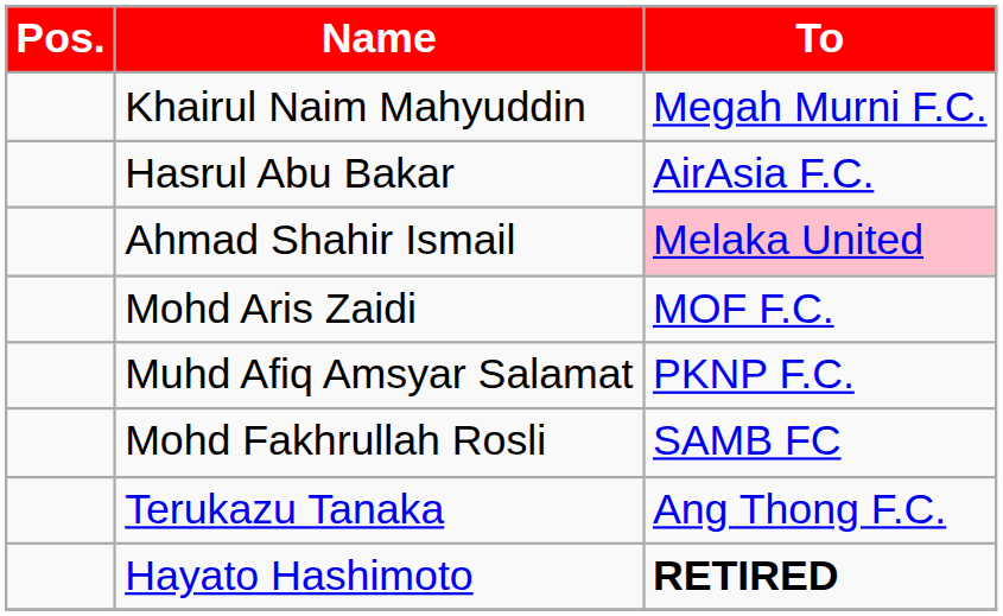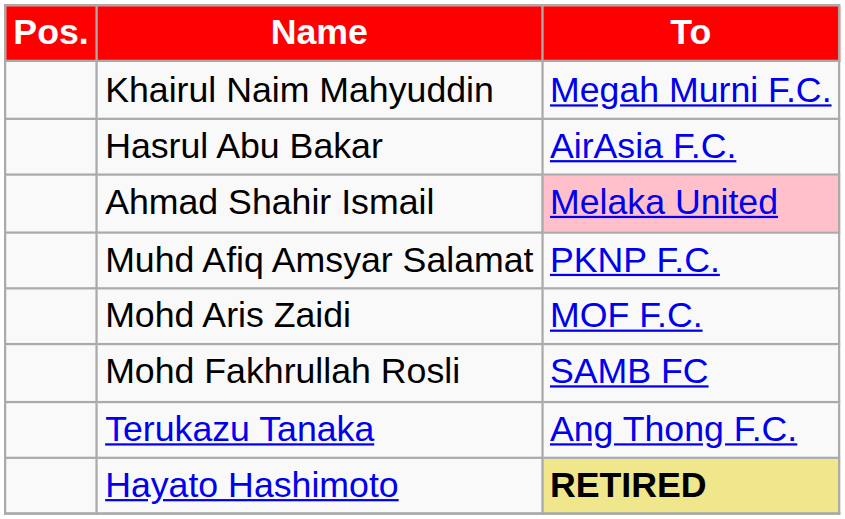 <table class="wikitable sortable">
 <tr>
 <th style="background:Red; color:White;">Pos.</th>
 <th style="background:Red; color:White;">Name</th>
 <th style="background:Red; color:White;">To</th>
 </tr>
 <tr>
 <td></td>
 <td> Khairul Naim Mahyuddin</td>
 <td> <a href='#'>Megah Murni F.C.</a></td>
 </tr>
 <tr>
 <td></td>
 <td> Hasrul Abu Bakar</td>
 <td> <a href='#'>AirAsia F.C.</a></td>
 </tr>
 <tr>
 <td></td>
 <td> Ahmad Shahir Ismail</td>
 <td style="background: pink;"> <a href='#'>Melaka United</a></td>
 </tr>
 <tr>
 <td></td>
-<td> Mohd Aris Zaidi</td>
-<td> <a href='#'>MOF F.C.</a></td>
+<td> Muhd Afiq Amsyar Salamat</td>
+<td> <a href='#'>PKNP F.C.</a></td>
 </tr>
 <tr>
 <td></td>
-<td> Muhd Afiq Amsyar Salamat</td>
-<td> <a href='#'>PKNP F.C.</a></td>
+<td> Mohd Aris Zaidi</td>
+<td> <a href='#'>MOF F.C.</a></td>
 </tr>
 <tr>
 <td></td>
 <td> Mohd Fakhrullah Rosli</td>
 <td> <a href='#'>SAMB FC</a></td>
 </tr>
 <tr>
 <td></td>
 <td> <a href='#'>Terukazu Tanaka</a></td>
 <td> <a href='#'>Ang Thong F.C.</a></td>
 </tr>
 <tr>
 <td></td>
 <td> <a href='#'>Hayato Hashimoto</a></td>
-<td><strong>RETIRED</strong></td>
+<td style="background: khaki;"><strong>RETIRED</strong></td>
 </tr>
 <tr>
 </tr>
 </table>
